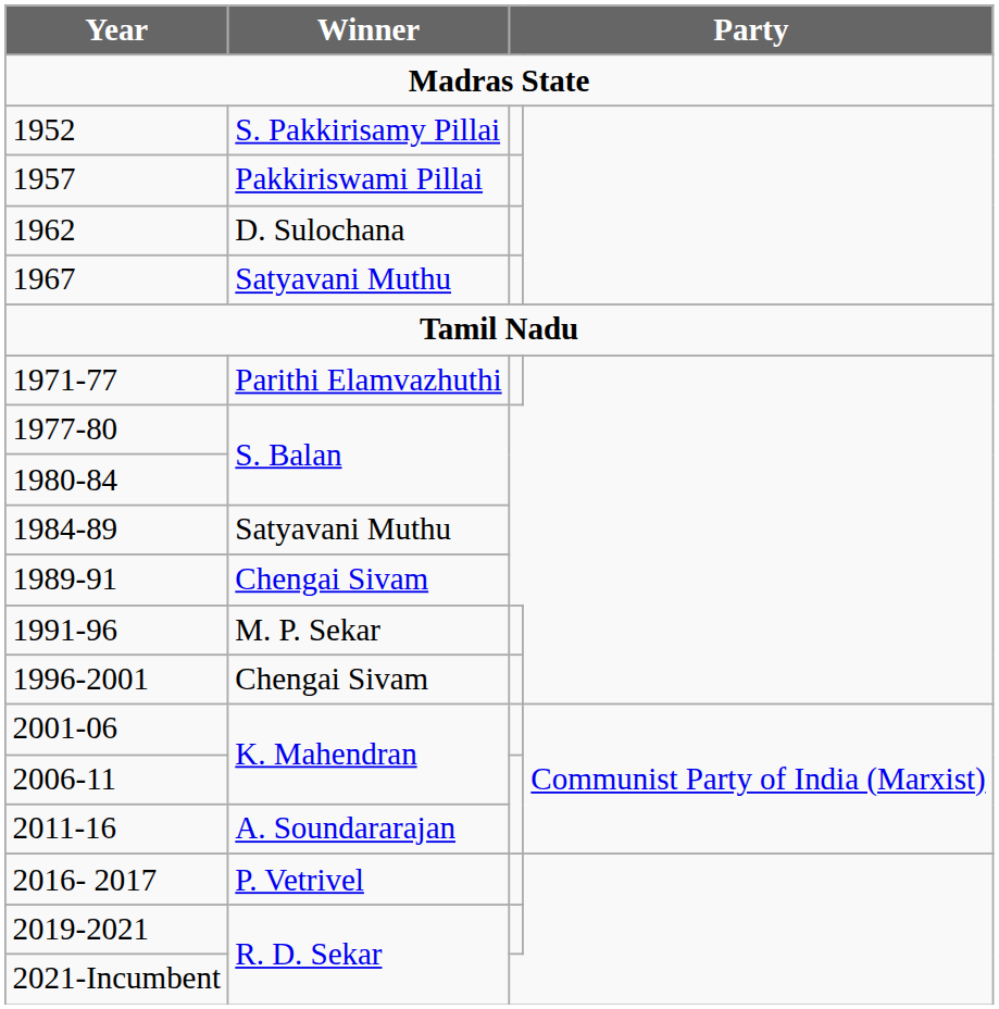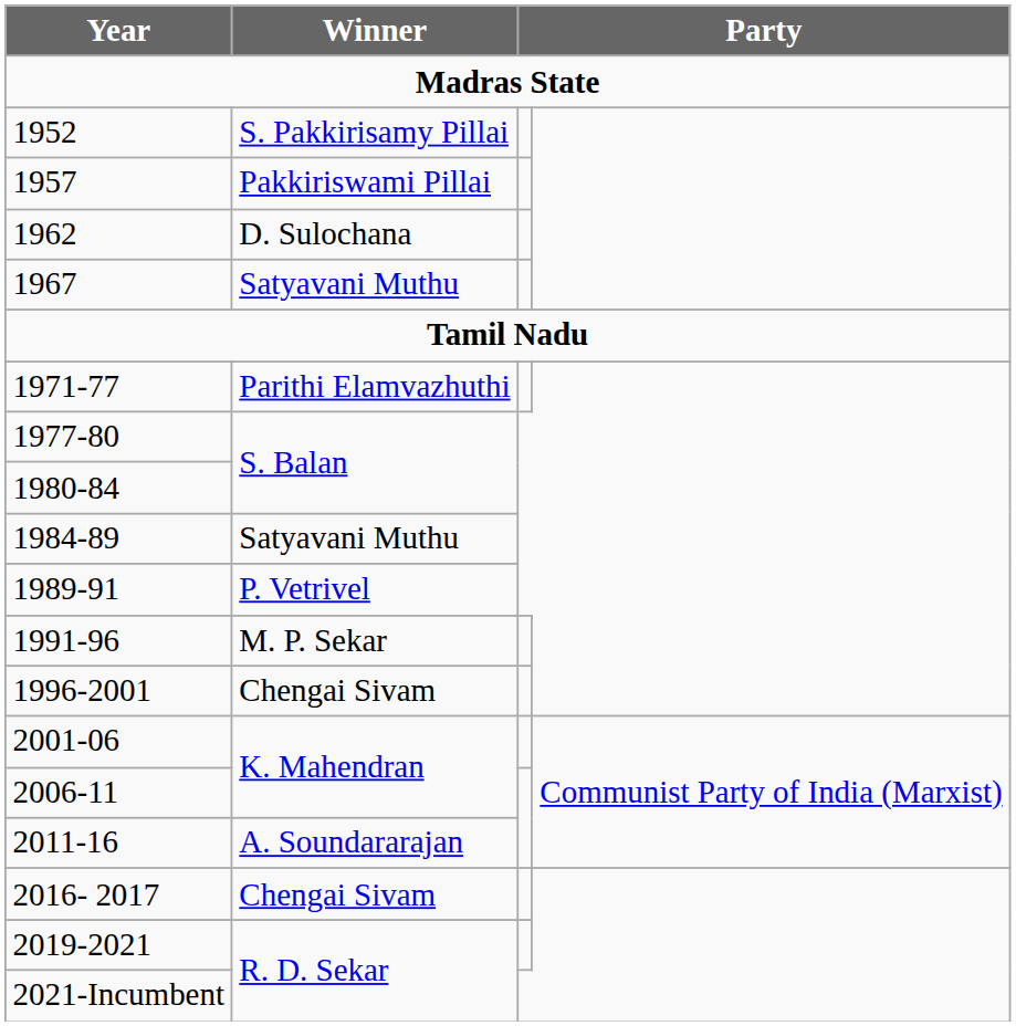 <table class="wikitable">
 <tr>
 <th style="background-color:#666666; color:white">Year</th>
 <th style="background-color:#666666; color:white">Winner</th>
 <th style="background-color:#666666; color:white" colspan="2">Party</th>
 </tr>
 <tr>
 <td style="text-align: center;" colspan="4"><strong>Madras State</strong></td>
 </tr>
 <tr>
 <td>1952</td>
 <td><a href='#'>S. Pakkirisamy Pillai</a></td>
 <td></td>
 </tr>
 <tr --->
 <td>1957</td>
 <td><a href='#'>Pakkiriswami Pillai</a></td>
 <td></td>
 </tr>
 <tr>
 <td>1962</td>
 <td>D. Sulochana</td>
 <td></td>
 </tr>
 <tr>
 <td>1967</td>
 <td><a href='#'>Satyavani Muthu</a></td>
 <td></td>
 </tr>
 <tr>
 <td style="text-align: center;" colspan="4"><strong>Tamil Nadu</strong></td>
 </tr>
 <tr>
 <td>1971-77</td>
 <td><a href='#'>Parithi Elamvazhuthi</a></td>
 <td></td>
 </tr>
 <tr>
 <td>1977-80</td>
 <td rowspan=2><a href='#'>S. Balan</a></td>
 </tr>
 <tr>
 <td>1980-84</td>
 </tr>
 <tr>
 <td>1984-89</td>
 <td>Satyavani Muthu</td>
 </tr>
 <tr>
 <td>1989-91</td>
-<td><a href='#'>Chengai Sivam</a></td>
+<td><a href='#'>P. Vetrivel</a></td>
 </tr>
 <tr>
 <td>1991-96</td>
 <td>M. P. Sekar</td>
 <td></td>
 </tr>
 <tr>
 <td>1996-2001</td>
 <td>Chengai Sivam</td>
 <td></td>
 </tr>
 <tr>
 <td>2001-06</td>
 <td rowspan=2><a href='#'>K. Mahendran</a></td>
 <td></td>
 <td rowspan=3><a href='#'>Communist Party of India (Marxist)</a></td>
 </tr>
 <tr>
 <td>2006-11</td>
 </tr>
 <tr ]]>
 <td>2011-16</td>
 <td><a href='#'>A. Soundararajan</a></td>
 </tr>
 <tr>
 <td>2016- 2017</td>
-<td><a href='#'>P. Vetrivel</a></td>
+<td><a href='#'>Chengai Sivam</a></td>
 <td></td>
 </tr>
 <tr>
 <td>2019-2021</td>
 <td rowspan=2><a href='#'>R. D. Sekar</a></td>
 <td></td>
 </tr>
 <tr>
 <td>2021-Incumbent</td>
 </tr>
 </table>
